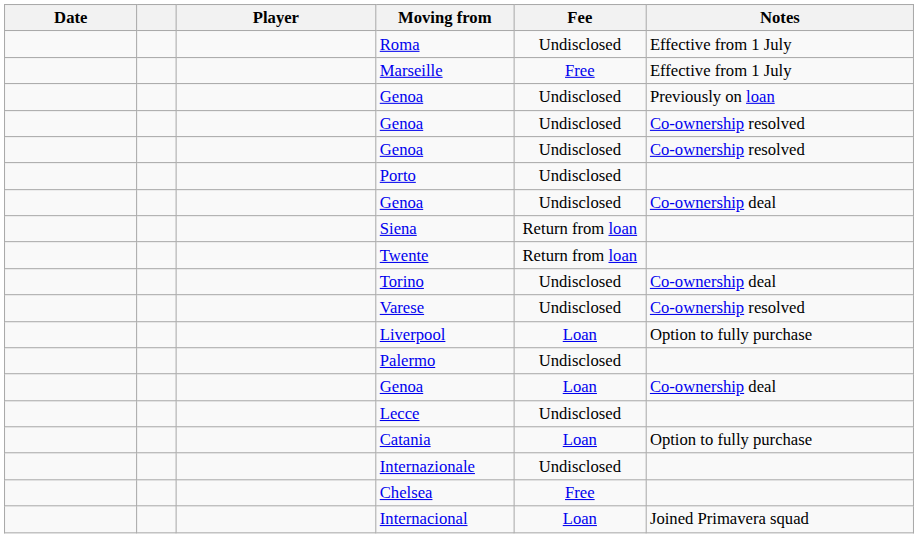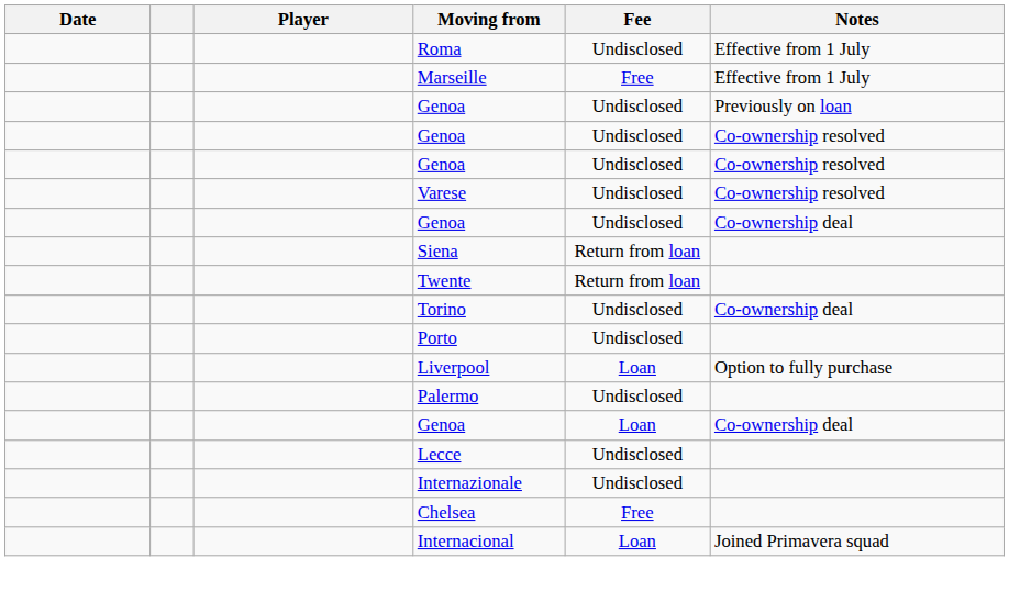 <table class="wikitable sortable">
 <tr>
 <th style="width:120px;">Date</th>
 <th style="width:30px;"></th>
 <th style="width:185px;">Player</th>
 <th style="width:125px;">Moving from</th>
 <th style="width:120px;" class="unsortable">Fee</th>
 <th style="width:250px;" class="unsortable">Notes</th>
 </tr>
 <tr>
 <td></td>
 <td align=center></td>
 <td> </td>
 <td> <a href='#'>Roma</a></td>
 <td align=center>Undisclosed</td>
 <td>Effective from 1 July</td>
 </tr>
 <tr>
 <td></td>
 <td align=center></td>
 <td> </td>
 <td> <a href='#'>Marseille</a></td>
 <td align=center><a href='#'>Free</a></td>
 <td>Effective from 1 July</td>
 </tr>
 <tr>
 <td></td>
 <td align=center></td>
 <td> </td>
 <td> <a href='#'>Genoa</a></td>
 <td align=center>Undisclosed</td>
 <td>Previously on <a href='#'>loan</a></td>
 </tr>
 <tr>
 <td></td>
 <td align=center></td>
 <td> </td>
 <td> <a href='#'>Genoa</a></td>
 <td align=center>Undisclosed</td>
 <td><a href='#'>Co-ownership</a> resolved</td>
 </tr>
 <tr>
 <td></td>
 <td align=center></td>
 <td> </td>
 <td> <a href='#'>Genoa</a></td>
 <td align=center>Undisclosed</td>
 <td><a href='#'>Co-ownership</a> resolved</td>
 </tr>
 <tr>
 <td></td>
 <td align=center></td>
 <td> </td>
-<td> <a href='#'>Porto</a></td>
+<td> <a href='#'>Varese</a></td>
 <td align=center>Undisclosed</td>
-<td></td>
+<td><a href='#'>Co-ownership</a> resolved</td>
 </tr>
 <tr>
 <td></td>
 <td align=center></td>
 <td> </td>
 <td> <a href='#'>Genoa</a></td>
 <td align=center>Undisclosed</td>
 <td><a href='#'>Co-ownership</a> deal</td>
 </tr>
 <tr>
 <td></td>
 <td align=center></td>
 <td> </td>
 <td> <a href='#'>Siena</a></td>
 <td align=center>Return from <a href='#'>loan</a></td>
 <td></td>
 </tr>
 <tr>
 <td></td>
 <td align=center></td>
 <td> </td>
 <td> <a href='#'>Twente</a></td>
 <td align=center>Return from <a href='#'>loan</a></td>
 <td></td>
 </tr>
 <tr>
 <td></td>
 <td align=center></td>
 <td> </td>
 <td> <a href='#'>Torino</a></td>
 <td align=center>Undisclosed</td>
 <td><a href='#'>Co-ownership</a> deal</td>
 </tr>
 <tr>
 <td></td>
 <td align=center></td>
 <td> </td>
-<td> <a href='#'>Varese</a></td>
+<td> <a href='#'>Porto</a></td>
 <td align=center>Undisclosed</td>
-<td><a href='#'>Co-ownership</a> resolved</td>
+<td></td>
 </tr>
 <tr>
 <td></td>
 <td align=center></td>
 <td> </td>
 <td> <a href='#'>Liverpool</a></td>
 <td align=center><a href='#'>Loan</a></td>
 <td>Option to fully purchase</td>
 </tr>
 <tr>
 <td></td>
 <td align=center></td>
 <td> </td>
 <td> <a href='#'>Palermo</a></td>
 <td align=center>Undisclosed</td>
 <td></td>
 </tr>
 <tr>
 <td></td>
 <td align=center></td>
 <td> </td>
 <td> <a href='#'>Genoa</a></td>
 <td align=center><a href='#'>Loan</a></td>
 <td><a href='#'>Co-ownership</a> deal</td>
 </tr>
 <tr>
 <td></td>
 <td align=center></td>
 <td> </td>
 <td> <a href='#'>Lecce</a></td>
 <td align=center>Undisclosed</td>
 <td></td>
 </tr>
 <tr>
 <td></td>
 <td align=center></td>
 <td> </td>
-<td> <a href='#'>Catania</a></td>
-<td align=center><a href='#'>Loan</a></td>
-<td>Option to fully purchase</td>
-</tr>
-<tr>
-<td></td>
-<td align=center></td>
-<td> </td>
 <td> <a href='#'>Internazionale</a></td>
 <td align=center>Undisclosed</td>
 <td></td>
 </tr>
 <tr>
 <td></td>
 <td align=center></td>
 <td> </td>
 <td> <a href='#'>Chelsea</a></td>
 <td align=center><a href='#'>Free</a></td>
 <td></td>
 </tr>
 <tr>
 <td></td>
 <td align=center></td>
 <td> </td>
 <td> <a href='#'>Internacional</a></td>
 <td align=center><a href='#'>Loan</a></td>
 <td>Joined Primavera squad</td>
 </tr>
 </table>
